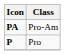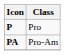 <table class="wikitable" style="font-size: 85%;">
 <tr>
 <th>Icon</th>
 <th>Class</th>
 </tr>
 <tr>
+<td><strong><span>P</span></strong></td>
+<td>Pro</td>
+</tr>
+<tr>
 <td><strong><span>PA</span></strong></td>
 <td>Pro-Am</td>
 </tr>
 <tr>
-<td><strong><span>P</span></strong></td>
-<td>Pro</td>
-</tr>
-<tr>
 </tr>
 </table>
